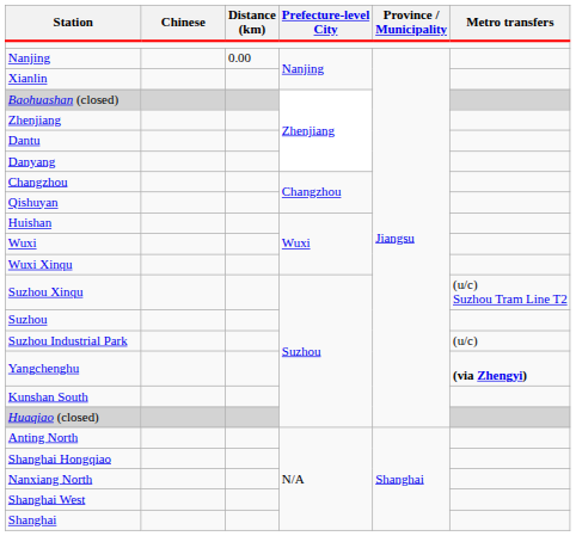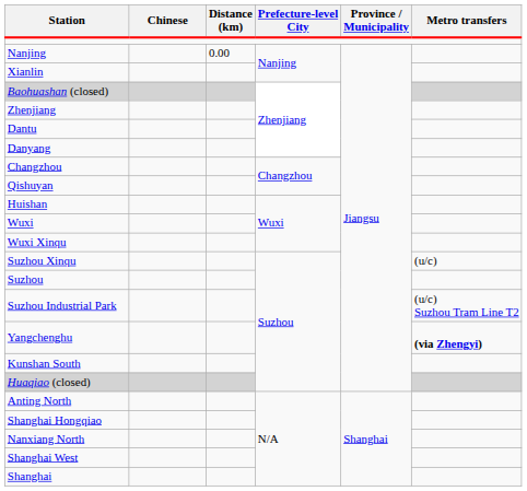 <table class="wikitable" rules="all">
 <tr>
 <th style="width:10em; border-bottom:3px solid red;">Station</th>
 <th style="width:6em; border-bottom:3px solid red;">Chinese</th>
 <th style="width:2.5em; border-bottom:3px solid red;">Distance<br>(km)</th>
 <th style="border-bottom:3px solid red;" colspan=><a href='#'>Prefecture-level<br>City</a></th>
 <th style="border-bottom:3px solid red;" colspan=>Province /<br><a href='#'>Municipality</a></th>
 <th style="border-bottom:3px solid red;" colspan=>Metro transfers</th>
 </tr>
 <tr>
 <td colspan=9></td>
 </tr>
 <tr>
 <td><a href='#'>Nanjing</a></td>
 <td></td>
 <td>0.00</td>
 <td rowspan=2><a href='#'>Nanjing</a></td>
 <td rowspan=17><a href='#'>Jiangsu</a></td>
 <td>  </td>
 </tr>
 <tr>
 <td><a href='#'>Xianlin</a></td>
 <td></td>
 <td></td>
 <td></td>
 </tr>
 <tr bgcolor="lightgrey">
 <td><em><a href='#'>Baohuashan</a></em> (closed)</td>
 <td></td>
 <td></td>
 <td bgcolor="white" rowspan=4><a href='#'>Zhenjiang</a></td>
 <td></td>
 </tr>
 <tr>
 <td><a href='#'>Zhenjiang</a></td>
 <td></td>
 <td></td>
 <td></td>
 </tr>
 <tr>
 <td><a href='#'>Dantu</a></td>
 <td></td>
 <td></td>
 <td></td>
 </tr>
 <tr>
 <td><a href='#'>Danyang</a></td>
 <td></td>
 <td></td>
 <td></td>
 </tr>
 <tr>
 <td><a href='#'>Changzhou</a></td>
 <td></td>
 <td></td>
 <td rowspan=2><a href='#'>Changzhou</a></td>
 <td> </td>
 </tr>
 <tr>
 <td><a href='#'>Qishuyan</a></td>
 <td></td>
 <td></td>
 <td></td>
 </tr>
 <tr>
 <td><a href='#'>Huishan</a></td>
 <td></td>
 <td></td>
 <td rowspan=3><a href='#'>Wuxi</a></td>
 <td></td>
 </tr>
 <tr>
 <td><a href='#'>Wuxi</a></td>
 <td></td>
 <td></td>
 <td>  </td>
 </tr>
 <tr>
 <td><a href='#'>Wuxi Xinqu</a></td>
 <td></td>
 <td></td>
 <td> </td>
 </tr>
 <tr>
 <td><a href='#'>Suzhou Xinqu</a></td>
 <td></td>
 <td></td>
 <td rowspan=6><a href='#'>Suzhou</a></td>
-<td>   (u/c)<br>  <a href='#'>Suzhou Tram Line T2</a></td>
+<td>   (u/c)</td>
 </tr>
 <tr>
 <td><a href='#'>Suzhou</a></td>
 <td></td>
 <td></td>
 <td>  </td>
 </tr>
 <tr>
 <td><a href='#'>Suzhou Industrial Park</a></td>
 <td></td>
 <td></td>
-<td>   (u/c)</td>
+<td>   (u/c)<br>  <a href='#'>Suzhou Tram Line T2</a></td>
 </tr>
 <tr>
 <td><a href='#'>Yangchenghu</a></td>
 <td></td>
 <td></td>
 <td><strong> <br>(via <a href='#'>Zhengyi</a>)</strong></td>
 </tr>
 <tr>
 <td><a href='#'>Kunshan South</a></td>
 <td></td>
 <td></td>
 <td></td>
 </tr>
 <tr bgcolor="lightgrey">
 <td><em><a href='#'>Huaqiao</a></em> (closed)</td>
 <td></td>
 <td></td>
 <td></td>
 </tr>
 <tr>
 <td><a href='#'>Anting North</a></td>
 <td></td>
 <td></td>
 <td rowspan=5>N/A</td>
 <td rowspan=5><a href='#'>Shanghai</a></td>
 <td></td>
 </tr>
 <tr>
 <td><a href='#'>Shanghai Hongqiao</a></td>
 <td></td>
 <td></td>
 <td>   </td>
 </tr>
 <tr>
 <td><a href='#'>Nanxiang North</a></td>
 <td></td>
 <td></td>
 <td></td>
 </tr>
 <tr>
 <td><a href='#'>Shanghai West</a></td>
 <td></td>
 <td></td>
 <td>  </td>
 </tr>
 <tr>
 <td><a href='#'>Shanghai</a></td>
 <td></td>
 <td></td>
 <td>   </td>
 </tr>
 </table>
